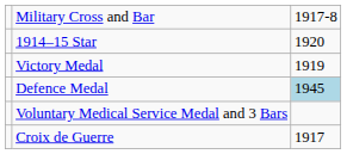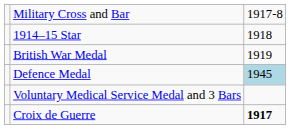 <table class="wikitable">
 <tr>
 <td></td>
 <td><a href='#'>Military Cross</a> and <a href='#'>Bar</a></td>
 <td>1917-8</td>
 </tr>
 <tr>
 <td></td>
 <td><a href='#'>1914–15 Star</a></td>
-<td>1920</td>
+<td>1918</td>
 </tr>
 <tr>
 <td></td>
-<td><a href='#'>Victory Medal</a></td>
+<td><a href='#'>British War Medal</a></td>
 <td>1919</td>
 </tr>
 <tr>
 <td></td>
 <td><a href='#'>Defence Medal</a></td>
 <td style="background: lightblue;">1945</td>
 </tr>
 <tr>
 <td></td>
 <td><a href='#'>Voluntary Medical Service Medal</a> and 3 <a href='#'>Bars</a></td>
 <td></td>
 </tr>
 <tr>
 <td></td>
 <td><a href='#'>Croix de Guerre</a></td>
-<td>1917</td>
+<td><strong>1917</strong></td>
 </tr>
 </table>
